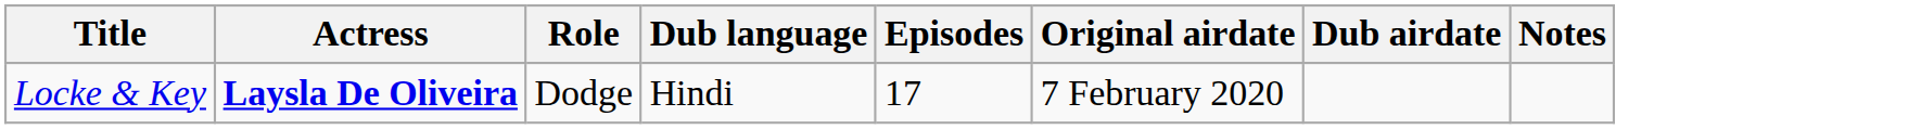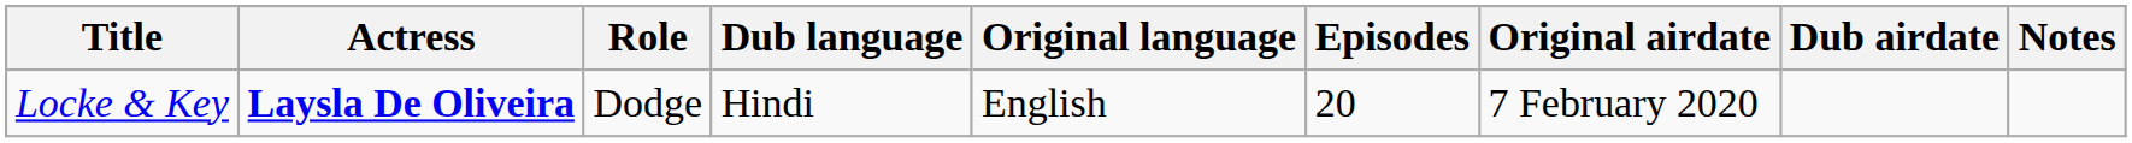 <table class="wikitable">
 <tr>
 <th>Title</th>
 <th>Actress</th>
 <th>Role</th>
 <th>Dub language</th>
+<th>Original language</th>
 <th>Episodes</th>
 <th>Original airdate</th>
 <th>Dub airdate</th>
 <th>Notes</th>
 </tr>
 <tr>
 <td><a href='#'><em>Locke & Key</em></a></td>
 <td><strong><a href='#'>Laysla De Oliveira</a></strong></td>
 <td>Dodge</td>
 <td>Hindi</td>
-<td>17</td>
+<td>English</td>
+<td>20</td>
 <td>7 February 2020</td>
 <td></td>
 <td></td>
 </tr>
 </table>
